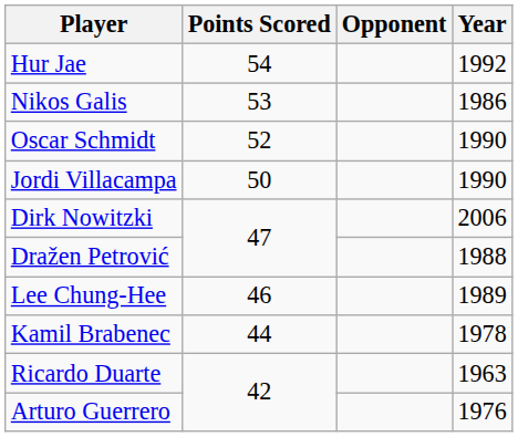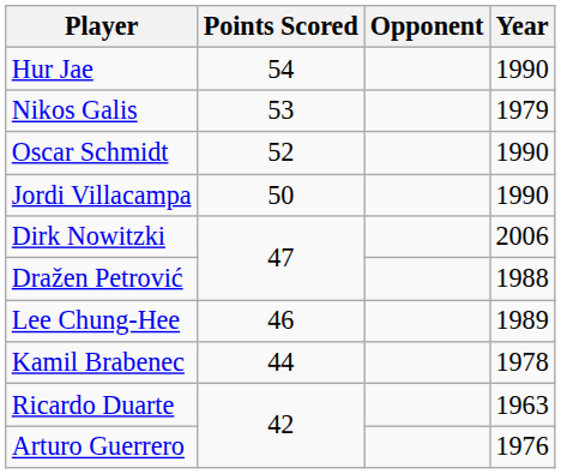 <table class="wikitable sortable" style="text-align:center">
 <tr>
 <th>Player</th>
 <th>Points Scored</th>
 <th>Opponent</th>
 <th>Year</th>
 </tr>
 <tr>
 <td style="text-align:left"> <a href='#'>Hur Jae</a></td>
 <td>54</td>
 <td style="text-align:left"></td>
-<td>1992</td>
+<td>1990</td>
 </tr>
 <tr>
 <td style="text-align:left"> <a href='#'>Nikos Galis</a></td>
 <td>53</td>
 <td style="text-align:left"></td>
-<td>1986</td>
+<td>1979</td>
 </tr>
 <tr>
 <td style="text-align:left"> <a href='#'>Oscar Schmidt</a></td>
 <td>52</td>
 <td style="text-align:left"></td>
 <td>1990</td>
 </tr>
 <tr>
 <td style="text-align:left"> <a href='#'>Jordi Villacampa</a></td>
 <td>50</td>
 <td style="text-align:left"></td>
 <td>1990</td>
 </tr>
 <tr>
 <td style="text-align:left"> <a href='#'>Dirk Nowitzki</a></td>
 <td rowspan="2">47</td>
 <td style="text-align:left"></td>
 <td>2006</td>
 </tr>
 <tr>
 <td style="text-align:left"> <a href='#'>Dražen Petrović</a></td>
 <td style="text-align:left"></td>
 <td>1988</td>
 </tr>
 <tr>
 <td style="text-align:left"> <a href='#'>Lee Chung-Hee</a></td>
 <td>46</td>
 <td style="text-align:left"></td>
 <td>1989</td>
 </tr>
 <tr>
 <td style="text-align:left"> <a href='#'>Kamil Brabenec</a></td>
 <td>44</td>
 <td style="text-align:left"></td>
 <td>1978</td>
 </tr>
 <tr>
 <td style="text-align:left"> <a href='#'>Ricardo Duarte</a></td>
 <td rowspan="2">42</td>
 <td style="text-align:left"></td>
 <td>1963</td>
 </tr>
 <tr>
 <td style="text-align:left"> <a href='#'>Arturo Guerrero</a></td>
 <td style="text-align:left"></td>
 <td>1976</td>
 </tr>
 </table>
